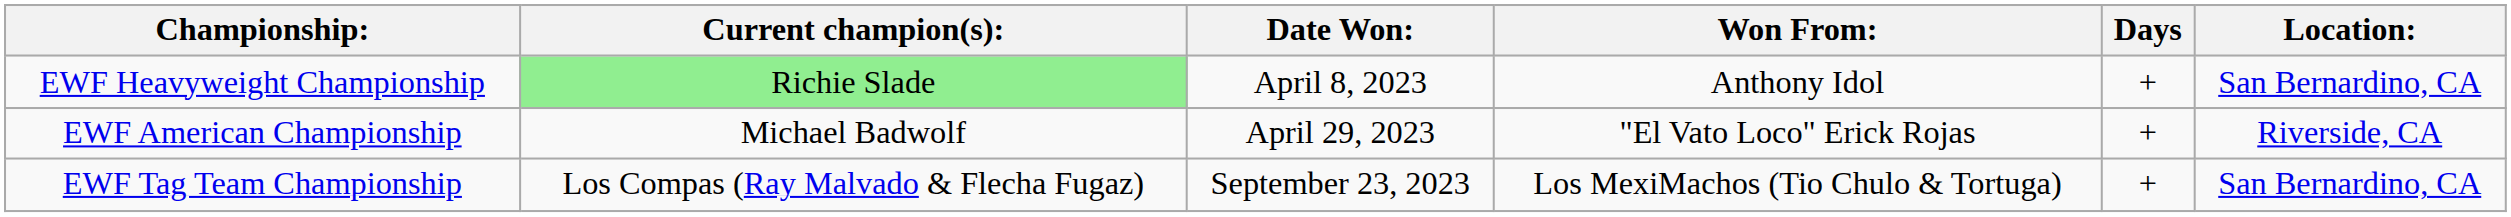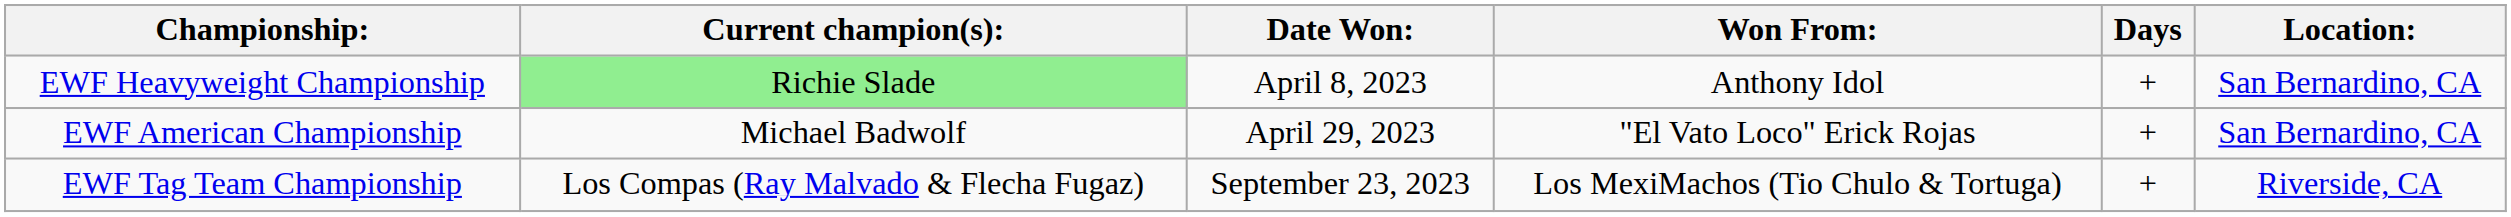 <table class="wikitable sortable" width=98% style="text-align:center;">
 <tr>
 <th>Championship:</th>
 <th>Current champion(s):</th>
 <th>Date Won:</th>
 <th>Won From:</th>
 <th>Days</th>
 <th>Location:</th>
 </tr>
 <tr>
 <td><a href='#'>EWF Heavyweight Championship</a></td>
 <td style="background: lightgreen;">Richie Slade</td>
 <td>April 8, 2023</td>
 <td>Anthony Idol</td>
 <td>+</td>
 <td><a href='#'>San Bernardino, CA</a></td>
 </tr>
 <tr>
 <td><a href='#'>EWF American Championship</a></td>
 <td>Michael Badwolf</td>
 <td>April 29, 2023</td>
 <td>"El Vato Loco" Erick Rojas</td>
 <td>+</td>
-<td><a href='#'>Riverside, CA</a></td>
+<td><a href='#'>San Bernardino, CA</a></td>
 </tr>
 <tr>
 <td><a href='#'>EWF Tag Team Championship</a></td>
 <td>Los Compas (<a href='#'>Ray Malvado</a> & Flecha Fugaz)</td>
 <td>September 23, 2023</td>
 <td>Los MexiMachos (Tio Chulo & Tortuga)</td>
 <td>+</td>
-<td><a href='#'>San Bernardino, CA</a></td>
+<td><a href='#'>Riverside, CA</a></td>
 </tr>
 </table>
